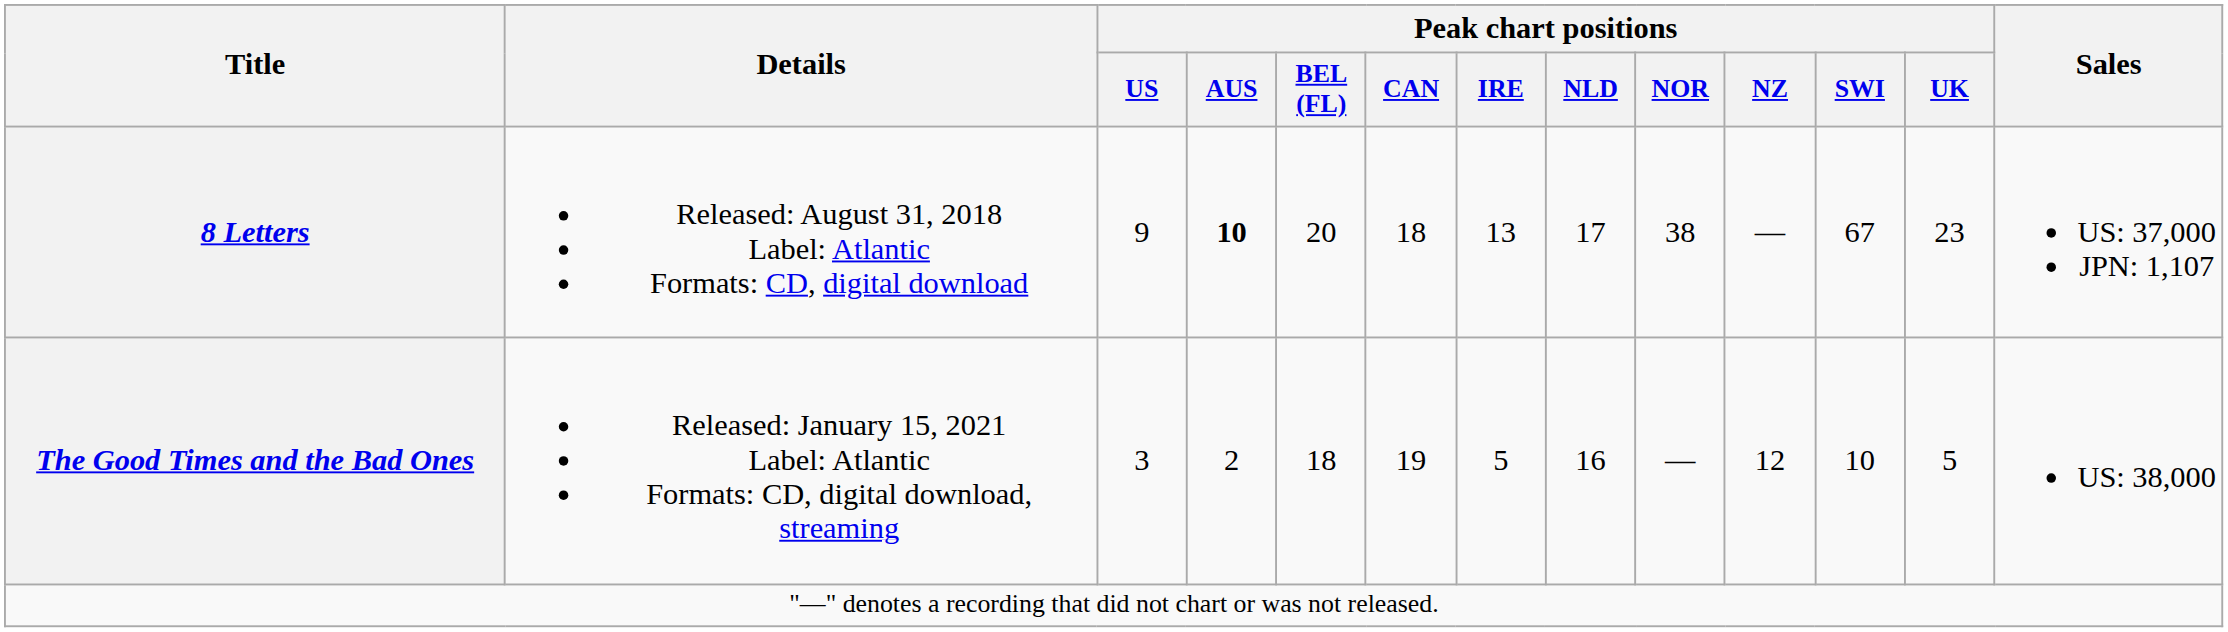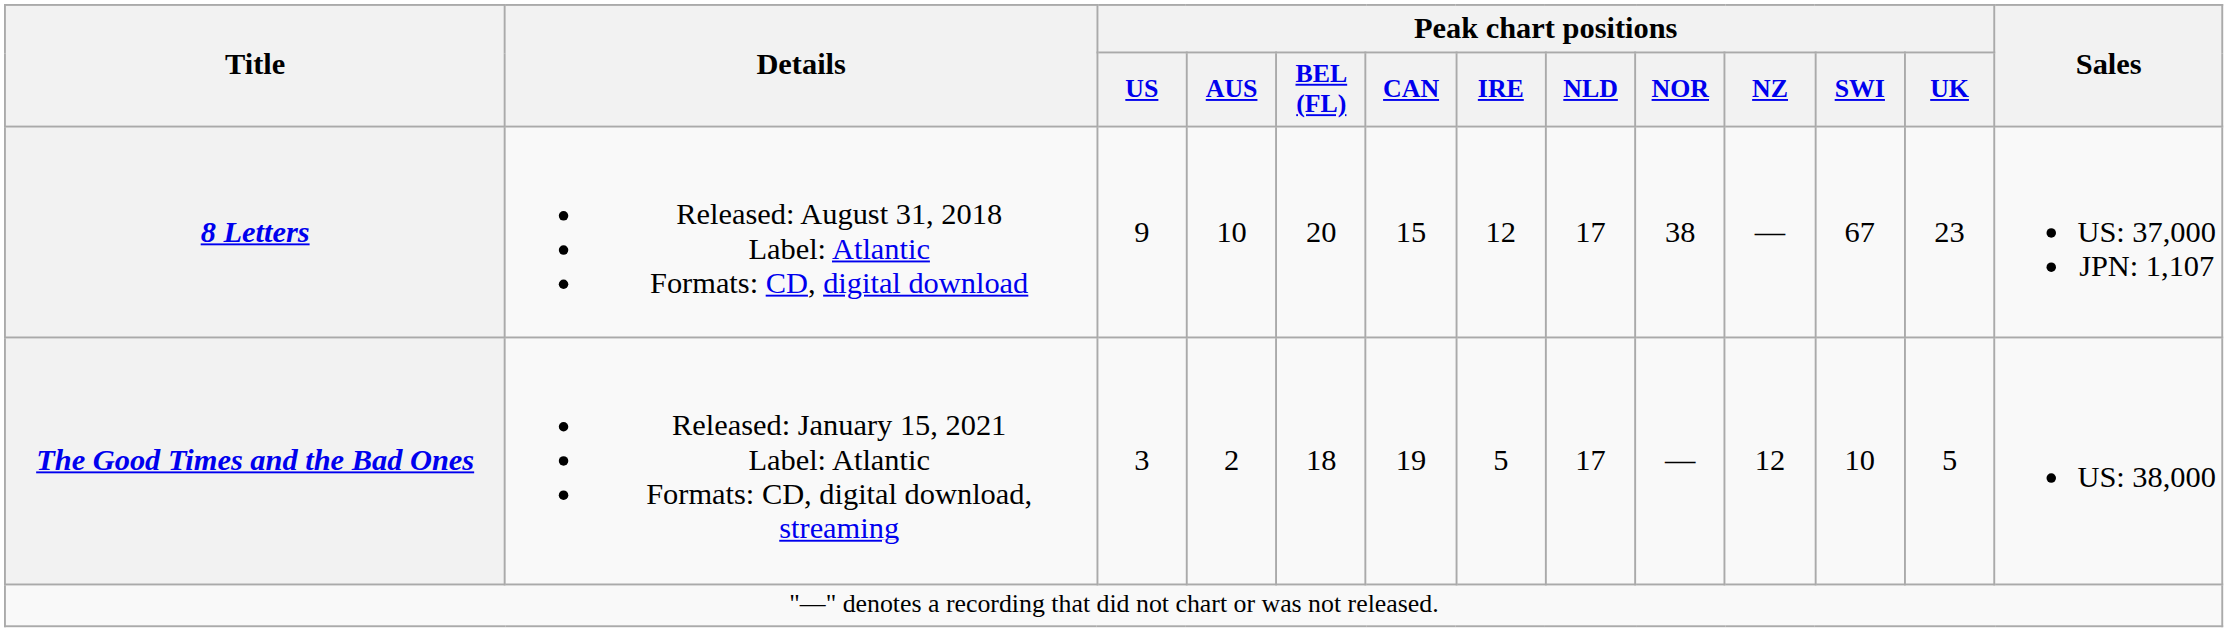 <table class="wikitable plainrowheaders" style="text-align:center;">
 <tr>
 <th scope="col" rowspan="2" style="width:16em;">Title</th>
 <th scope="col" rowspan="2" style="width:19em;">Details</th>
 <th scope="col" colspan="10">Peak chart positions</th>
 <th scope="col" rowspan="2">Sales</th>
 </tr>
 <tr>
 <th scope="col" style="width:3em;font-size:85%;"><a href='#'>US</a><br></th>
 <th scope="col" style="width:3em;font-size:85%;"><a href='#'>AUS</a><br></th>
 <th scope="col" style="width:3em;font-size:85%;"><a href='#'>BEL<br>(FL)</a><br></th>
 <th scope="col" style="width:3em;font-size:85%;"><a href='#'>CAN</a><br></th>
 <th scope="col" style="width:3em;font-size:85%;"><a href='#'>IRE</a><br></th>
 <th scope="col" style="width:3em;font-size:85%;"><a href='#'>NLD</a><br></th>
 <th scope="col" style="width:3em;font-size:85%;"><a href='#'>NOR</a><br></th>
 <th scope="col" style="width:3em;font-size:85%;"><a href='#'>NZ</a><br></th>
 <th scope="col" style="width:3em;font-size:85%;"><a href='#'>SWI</a><br></th>
 <th scope="col" style="width:3em;font-size:85%;"><a href='#'>UK</a><br></th>
 </tr>
 <tr>
 <th scope="row"><em><a href='#'>8 Letters</a></em></th>
 <td><br><ul><li>Released: August 31, 2018</li><li>Label: <a href='#'>Atlantic</a></li><li>Formats: <a href='#'>CD</a>, <a href='#'>digital download</a></li></ul></td>
 <td>9</td>
-<td><strong>10</strong></td>
+<td>10</td>
 <td>20</td>
-<td>18</td>
-<td>13</td>
+<td>15</td>
+<td>12</td>
 <td>17</td>
 <td>38</td>
 <td>—</td>
 <td>67</td>
 <td>23</td>
 <td><br><ul><li>US: 37,000</li><li>JPN: 1,107</li></ul></td>
 </tr>
 <tr>
 <th scope="row"><em><a href='#'>The Good Times and the Bad Ones</a></em></th>
 <td><br><ul><li>Released: January 15, 2021</li><li>Label: Atlantic</li><li>Formats: CD, digital download, <a href='#'>streaming</a></li></ul></td>
 <td>3</td>
 <td>2</td>
 <td>18</td>
 <td>19</td>
 <td>5</td>
-<td>16</td>
+<td>17</td>
 <td>—</td>
 <td>12</td>
 <td>10</td>
 <td>5</td>
 <td><br><ul><li>US: 38,000</li></ul></td>
 </tr>
 <tr>
 <td colspan="20" style="font-size:85%">"—" denotes a recording that did not chart or was not released.</td>
 </tr>
 </table>
